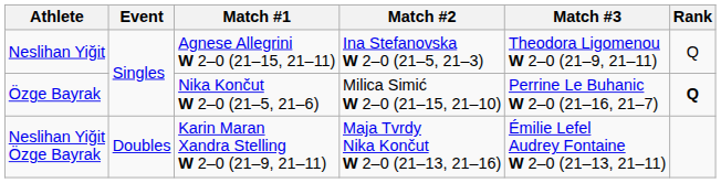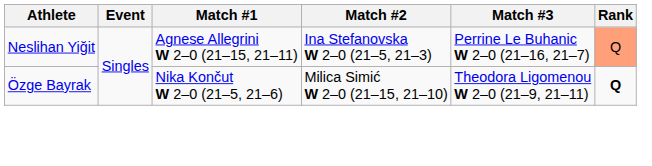 <table class=wikitable>
 <tr>
 <th>Athlete</th>
 <th>Event</th>
 <th>Match #1</th>
 <th>Match #2</th>
 <th>Match #3</th>
 <th>Rank</th>
 </tr>
 <tr>
 <td><a href='#'>Neslihan Yiğit</a></td>
 <td rowspan=2><a href='#'>Singles</a></td>
 <td> <a href='#'>Agnese Allegrini</a><br><strong>W</strong> 2–0 (21–15, 21–11)</td>
 <td> <a href='#'>Ina Stefanovska</a><br><strong>W</strong> 2–0 (21–5, 21–3)</td>
-<td> <a href='#'>Theodora Ligomenou</a><br><strong>W</strong> 2–0 (21–9, 21–11)</td>
-<td align=center>Q</td>
+<td> <a href='#'>Perrine Le Buhanic</a><br><strong>W</strong> 2–0 (21–16, 21–7)</td>
+<td align=center style="background: lightsalmon;">Q</td>
 </tr>
 <tr>
 <td><a href='#'>Özge Bayrak</a></td>
 <td> <a href='#'>Nika Končut</a><br><strong>W</strong> 2–0 (21–5, 21–6)</td>
 <td> Milica Simić<br><strong>W</strong> 2–0 (21–15, 21–10)</td>
-<td> <a href='#'>Perrine Le Buhanic</a><br><strong>W</strong> 2–0 (21–16, 21–7)</td>
+<td> <a href='#'>Theodora Ligomenou</a><br><strong>W</strong> 2–0 (21–9, 21–11)</td>
 <td align=center><strong>Q</strong></td>
 </tr>
-<tr>
-<td><a href='#'>Neslihan Yiğit</a><br><a href='#'>Özge Bayrak</a></td>
-<td><a href='#'>Doubles</a></td>
-<td> <a href='#'>Karin Maran</a><br><a href='#'>Xandra Stelling</a><br><strong>W</strong> 2–0 (21–9, 21–11)</td>
-<td> <a href='#'>Maja Tvrdy</a><br><a href='#'>Nika Končut</a><br><strong>W</strong> 2–0 (21–13, 21–16)</td>
-<td> <a href='#'>Émilie Lefel</a><br><a href='#'>Audrey Fontaine</a><br><strong>W</strong> 2–0 (21–13, 21–11)</td>
-<td align=center></td>
-</tr>
 </table>
